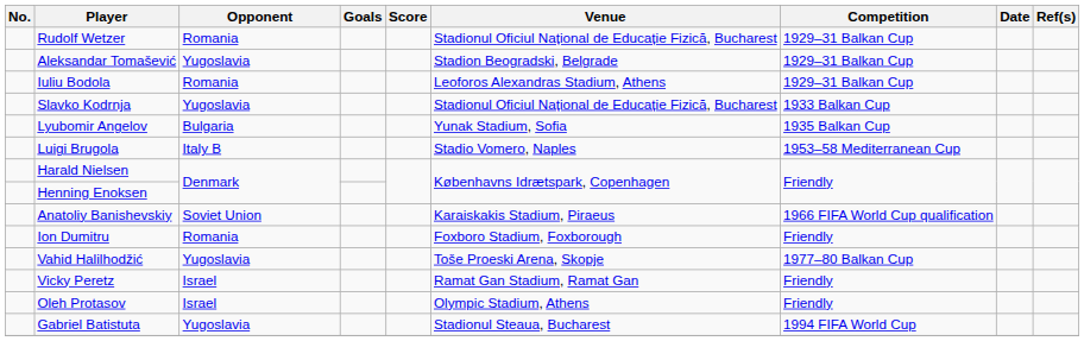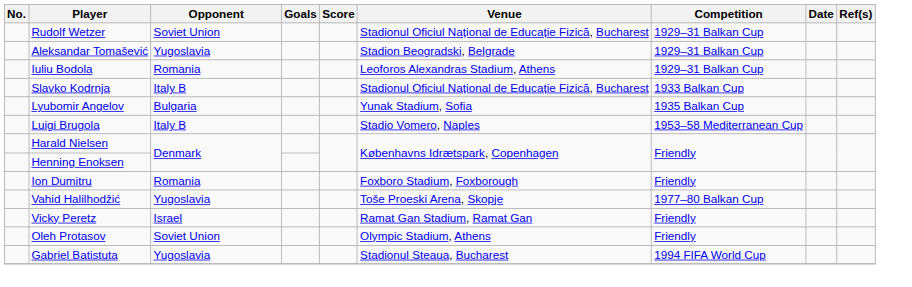 <table class="wikitable sortable" style="font-size:95%;">
 <tr>
 <th>No.</th>
 <th>Player</th>
 <th width="15%">Opponent</th>
 <th>Goals</th>
 <th class="align:center">Score</th>
 <th>Venue</th>
 <th>Competition</th>
 <th>Date</th>
 <th class="unsortable">Ref(s)</th>
 </tr>
 <tr>
 <td></td>
 <td><a href='#'>Rudolf Wetzer</a></td>
-<td> <a href='#'>Romania</a></td>
+<td> <a href='#'>Soviet Union</a></td>
 <td></td>
 <td data-sort-value="3"></td>
 <td><a href='#'>Stadionul Oficiul Național de Educație Fizică</a>, <a href='#'>Bucharest</a></td>
 <td><a href='#'>1929–31 Balkan Cup</a></td>
 <td></td>
 <td></td>
 </tr>
 <tr>
 <td></td>
 <td><a href='#'>Aleksandar Tomašević</a></td>
 <td> <a href='#'>Yugoslavia</a></td>
 <td></td>
 <td data-sort-value="3"></td>
 <td><a href='#'>Stadion Beogradski</a>, <a href='#'>Belgrade</a></td>
 <td><a href='#'>1929–31 Balkan Cup</a></td>
 <td></td>
 <td></td>
 </tr>
 <tr>
 <td></td>
 <td><a href='#'>Iuliu Bodola</a></td>
 <td> <a href='#'>Romania</a></td>
 <td></td>
 <td data-sort-value="3"></td>
 <td><a href='#'>Leoforos Alexandras Stadium</a>, <a href='#'>Athens</a></td>
 <td><a href='#'>1929–31 Balkan Cup</a></td>
 <td></td>
 <td></td>
 </tr>
 <tr>
 <td></td>
 <td><a href='#'>Slavko Kodrnja</a></td>
-<td> <a href='#'>Yugoslavia</a></td>
+<td> <a href='#'>Italy B</a></td>
 <td></td>
 <td data-sort-value="3"></td>
 <td><a href='#'>Stadionul Oficiul Național de Educație Fizică</a>, <a href='#'>Bucharest</a></td>
 <td><a href='#'>1933 Balkan Cup</a></td>
 <td></td>
 <td></td>
 </tr>
 <tr>
 <td></td>
 <td><a href='#'>Lyubomir Angelov</a></td>
 <td> <a href='#'>Bulgaria</a></td>
 <td></td>
 <td data-sort-value="3"></td>
 <td><a href='#'>Yunak Stadium</a>, <a href='#'>Sofia</a></td>
 <td><a href='#'>1935 Balkan Cup</a></td>
 <td></td>
 <td></td>
 </tr>
 <tr>
 <td></td>
 <td><a href='#'>Luigi Brugola</a></td>
 <td> <a href='#'>Italy B</a></td>
 <td></td>
 <td data-sort-value="3"></td>
 <td><a href='#'>Stadio Vomero</a>, <a href='#'>Naples</a></td>
 <td><a href='#'>1953–58 Mediterranean Cup</a></td>
 <td></td>
 <td></td>
 </tr>
 <tr>
 <td></td>
 <td><a href='#'>Harald Nielsen</a></td>
 <td rowspan="2"> <a href='#'>Denmark</a></td>
 <td></td>
 <td rowspan="2" data-sort-value="3"></td>
 <td rowspan="2"><a href='#'>Københavns Idrætspark</a>, <a href='#'>Copenhagen</a></td>
 <td rowspan="2"><a href='#'>Friendly</a></td>
 <td rowspan="2"></td>
 <td rowspan="2"></td>
 </tr>
 <tr>
 <td></td>
 <td><a href='#'>Henning Enoksen</a></td>
 <td></td>
 </tr>
 <tr>
 <td></td>
-<td><a href='#'>Anatoliy Banishevskiy</a></td>
-<td> <a href='#'>Soviet Union</a></td>
-<td></td>
-<td data-sort-value="3"></td>
-<td><a href='#'>Karaiskakis Stadium</a>, <a href='#'>Piraeus</a></td>
-<td><a href='#'>1966 FIFA World Cup qualification</a></td>
-<td></td>
-<td></td>
-</tr>
-<tr>
-<td></td>
 <td><a href='#'>Ion Dumitru</a></td>
 <td> <a href='#'>Romania</a></td>
 <td></td>
 <td data-sort-value="3"></td>
 <td><a href='#'>Foxboro Stadium</a>, <a href='#'>Foxborough</a></td>
 <td><a href='#'>Friendly</a></td>
 <td></td>
 <td></td>
 </tr>
 <tr>
 <td></td>
 <td><a href='#'>Vahid Halilhodžić</a></td>
 <td> <a href='#'>Yugoslavia</a></td>
 <td></td>
 <td data-sort-value="3"></td>
 <td><a href='#'>Toše Proeski Arena</a>, <a href='#'>Skopje</a></td>
 <td><a href='#'>1977–80 Balkan Cup</a></td>
 <td></td>
 <td></td>
 </tr>
 <tr>
 <td></td>
 <td><a href='#'>Vicky Peretz</a></td>
 <td> <a href='#'>Israel</a></td>
 <td></td>
 <td data-sort-value="3"></td>
 <td><a href='#'>Ramat Gan Stadium</a>, <a href='#'>Ramat Gan</a></td>
 <td><a href='#'>Friendly</a></td>
 <td></td>
 <td></td>
 </tr>
 <tr>
 <td></td>
 <td><a href='#'>Oleh Protasov</a></td>
-<td> <a href='#'>Israel</a></td>
+<td> <a href='#'>Soviet Union</a></td>
 <td></td>
 <td data-sort-value="3"></td>
 <td><a href='#'>Olympic Stadium</a>, <a href='#'>Athens</a></td>
 <td><a href='#'>Friendly</a></td>
 <td></td>
 <td></td>
 </tr>
 <tr>
 <td></td>
 <td><a href='#'>Gabriel Batistuta</a></td>
 <td> <a href='#'>Yugoslavia</a></td>
 <td></td>
 <td data-sort-value="3"></td>
 <td><a href='#'>Stadionul Steaua</a>, <a href='#'>Bucharest</a></td>
 <td><a href='#'>1994 FIFA World Cup</a></td>
 <td></td>
 <td></td>
 </tr>
 <tr>
 </tr>
 </table>
